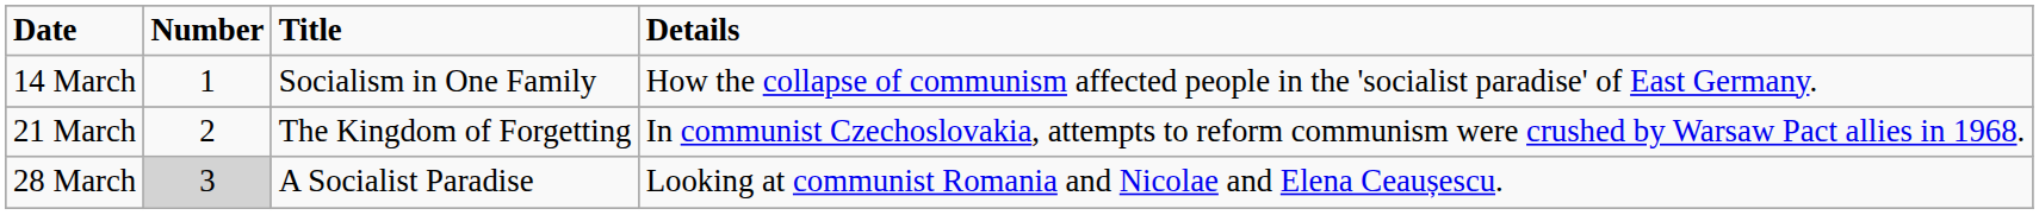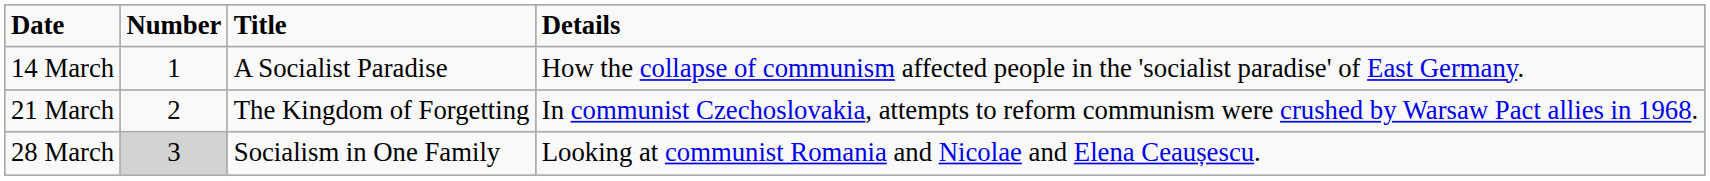 <table class="wikitable" border="1">
 <tr>
 <td><strong>Date</strong></td>
 <td><strong>Number</strong></td>
 <td><strong>Title</strong></td>
 <td><strong>Details</strong></td>
 </tr>
 <tr>
 <td>14 March</td>
 <td align=center>1</td>
-<td>Socialism in One Family</td>
+<td>A Socialist Paradise</td>
 <td>How the <a href='#'>collapse of communism</a> affected people in the 'socialist paradise' of <a href='#'>East Germany</a>.</td>
 </tr>
 <tr>
 <td>21 March</td>
 <td align=center>2</td>
 <td>The Kingdom of Forgetting</td>
 <td>In <a href='#'>communist Czechoslovakia</a>, attempts to reform communism were <a href='#'>crushed by Warsaw Pact allies in 1968</a>.</td>
 </tr>
 <tr>
 <td>28 March</td>
 <td align=center style="background: lightgrey;">3</td>
-<td>A Socialist Paradise</td>
+<td>Socialism in One Family</td>
 <td>Looking at <a href='#'>communist Romania</a> and <a href='#'>Nicolae</a> and <a href='#'>Elena Ceaușescu</a>.</td>
 </tr>
 </table>
